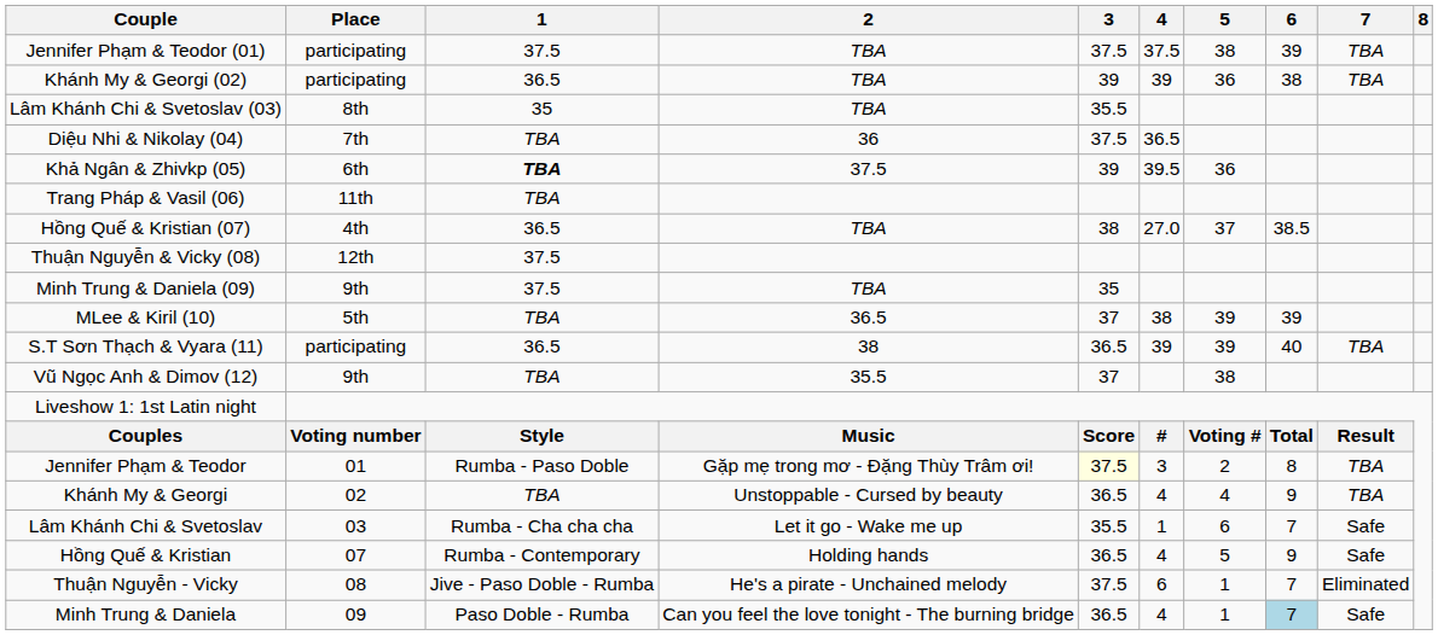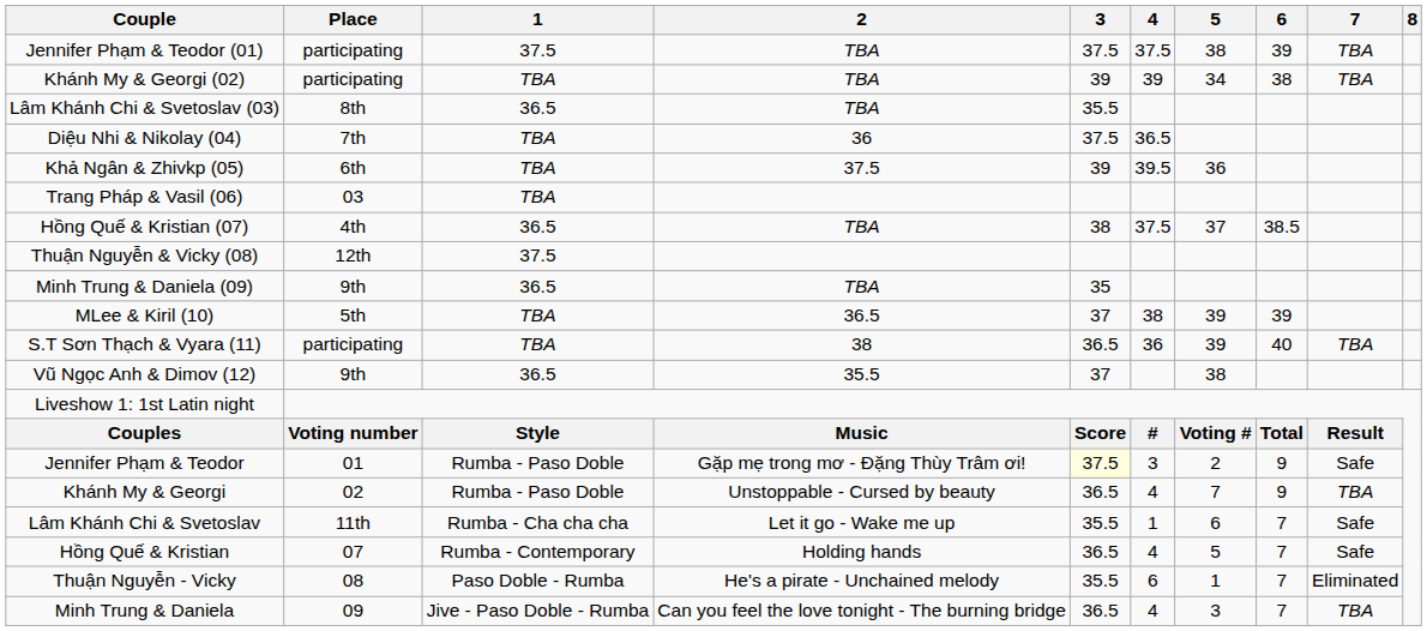 <table class="wikitable sortable" style="margin:auto; text-align:center; white-space:nowrap; width:20%;">
 <tr>
 <th>Couple</th>
 <th>Place</th>
 <th>1</th>
 <th>2</th>
 <th>3</th>
 <th>4</th>
 <th>5</th>
 <th>6</th>
 <th>7</th>
 <th>8</th>
 </tr>
 <tr>
 <td>Jennifer Phạm & Teodor (01)</td>
 <td>participating</td>
 <td>37.5</td>
 <td><em>TBA</em></td>
 <td>37.5</td>
 <td>37.5</td>
 <td>38</td>
 <td>39</td>
 <td><em>TBA</em></td>
 <td></td>
 </tr>
 <tr>
 <td>Khánh My & Georgi (02)</td>
 <td>participating</td>
-<td>36.5</td>
+<td><em>TBA</em></td>
 <td><em>TBA</em></td>
 <td>39</td>
 <td>39</td>
-<td>36</td>
+<td>34</td>
 <td>38</td>
 <td><em>TBA</em></td>
 <td></td>
 </tr>
 <tr>
 <td>Lâm Khánh Chi & Svetoslav (03)</td>
 <td>8th</td>
-<td>35</td>
+<td>36.5</td>
 <td><em>TBA</em></td>
 <td>35.5</td>
 <td></td>
 <td></td>
 <td></td>
 <td></td>
 <td></td>
 </tr>
 <tr>
 <td>Diệu Nhi & Nikolay (04)</td>
 <td>7th</td>
 <td><em>TBA</em></td>
 <td>36</td>
 <td>37.5</td>
 <td>36.5</td>
 <td></td>
 <td></td>
 <td></td>
 <td></td>
 </tr>
 <tr>
 <td>Khả Ngân & Zhivkp (05)</td>
 <td>6th</td>
-<td><strong><em>TBA</em></strong></td>
+<td><em>TBA</em></td>
 <td>37.5</td>
 <td>39</td>
 <td>39.5</td>
 <td>36</td>
 <td></td>
 <td></td>
 <td></td>
 </tr>
 <tr>
 <td>Trang Pháp & Vasil (06)</td>
-<td>11th</td>
+<td>03</td>
 <td><em>TBA</em></td>
 <td></td>
 <td></td>
 <td></td>
 <td></td>
 <td></td>
 <td></td>
 <td></td>
 </tr>
 <tr>
 <td>Hồng Quế & Kristian (07)</td>
 <td>4th</td>
 <td>36.5</td>
 <td><em>TBA</em></td>
 <td>38</td>
-<td>27.0</td>
+<td>37.5</td>
 <td>37</td>
 <td>38.5</td>
 <td></td>
 <td></td>
 </tr>
 <tr>
 <td>Thuận Nguyễn & Vicky (08)</td>
 <td>12th</td>
 <td>37.5</td>
 <td></td>
 <td></td>
 <td></td>
 <td></td>
 <td></td>
 <td></td>
 <td></td>
 </tr>
 <tr>
 <td>Minh Trung & Daniela (09)</td>
 <td>9th</td>
-<td>37.5</td>
+<td>36.5</td>
 <td><em>TBA</em></td>
 <td>35</td>
 <td></td>
 <td></td>
 <td></td>
 <td></td>
 <td></td>
 </tr>
 <tr>
 <td>MLee & Kiril (10)</td>
 <td>5th</td>
 <td><em>TBA</em></td>
 <td>36.5</td>
 <td>37</td>
 <td>38</td>
 <td>39</td>
 <td>39</td>
 <td></td>
 <td></td>
 </tr>
 <tr>
 <td>S.T Sơn Thạch & Vyara (11)</td>
 <td>participating</td>
-<td>36.5</td>
+<td><em>TBA</em></td>
 <td>38</td>
 <td>36.5</td>
-<td>39</td>
+<td>36</td>
 <td>39</td>
 <td>40</td>
 <td><em>TBA</em></td>
 <td></td>
 </tr>
 <tr>
 <td>Vũ Ngọc Anh & Dimov (12)</td>
 <td>9th</td>
-<td><em>TBA</em></td>
+<td>36.5</td>
 <td>35.5</td>
 <td>37</td>
 <td></td>
 <td>38</td>
 <td></td>
 <td></td>
 <td></td>
 </tr>
 <tr>
 <td>Liveshow 1: 1st Latin night</td>
 </tr>
 <tr>
 <th>Couples</th>
 <th>Voting number</th>
 <th>Style</th>
 <th>Music</th>
 <th>Score</th>
 <th>#</th>
 <th>Voting #</th>
 <th>Total</th>
 <th>Result</th>
 </tr>
 <tr>
 <td>Jennifer Phạm & Teodor</td>
 <td>01</td>
 <td>Rumba - Paso Doble</td>
 <td>Gặp mẹ trong mơ - Đặng Thùy Trâm ơi!</td>
 <td style="background: lightyellow;">37.5</td>
 <td>3</td>
 <td>2</td>
-<td>8</td>
-<td><em>TBA</em></td>
+<td>9</td>
+<td>Safe</td>
 </tr>
 <tr>
 <td>Khánh My & Georgi</td>
 <td>02</td>
-<td><em>TBA</em></td>
+<td>Rumba - Paso Doble</td>
 <td>Unstoppable - Cursed by beauty</td>
 <td>36.5</td>
 <td>4</td>
-<td>4</td>
+<td>7</td>
 <td>9</td>
 <td><em>TBA</em></td>
 </tr>
 <tr>
 <td>Lâm Khánh Chi & Svetoslav</td>
-<td>03</td>
+<td>11th</td>
 <td>Rumba - Cha cha cha</td>
 <td>Let it go - Wake me up</td>
 <td>35.5</td>
 <td>1</td>
 <td>6</td>
 <td>7</td>
 <td>Safe</td>
 </tr>
 <tr>
 <td>Hồng Quế & Kristian</td>
 <td>07</td>
 <td>Rumba - Contemporary</td>
 <td>Holding hands</td>
 <td>36.5</td>
 <td>4</td>
 <td>5</td>
-<td>9</td>
+<td>7</td>
 <td>Safe</td>
 </tr>
 <tr>
 <td>Thuận Nguyễn - Vicky</td>
 <td>08</td>
-<td>Jive - Paso Doble - Rumba</td>
+<td>Paso Doble - Rumba</td>
 <td>He's a pirate - Unchained melody</td>
-<td>37.5</td>
+<td>35.5</td>
 <td>6</td>
 <td>1</td>
 <td>7</td>
 <td>Eliminated</td>
 </tr>
 <tr>
 <td>Minh Trung & Daniela</td>
 <td>09</td>
-<td>Paso Doble - Rumba</td>
+<td>Jive - Paso Doble - Rumba</td>
 <td>Can you feel the love tonight - The burning bridge</td>
 <td>36.5</td>
 <td>4</td>
-<td>1</td>
-<td style="background: lightblue;">7</td>
-<td>Safe</td>
+<td>3</td>
+<td>7</td>
+<td><em>TBA</em></td>
 </tr>
 </table>
